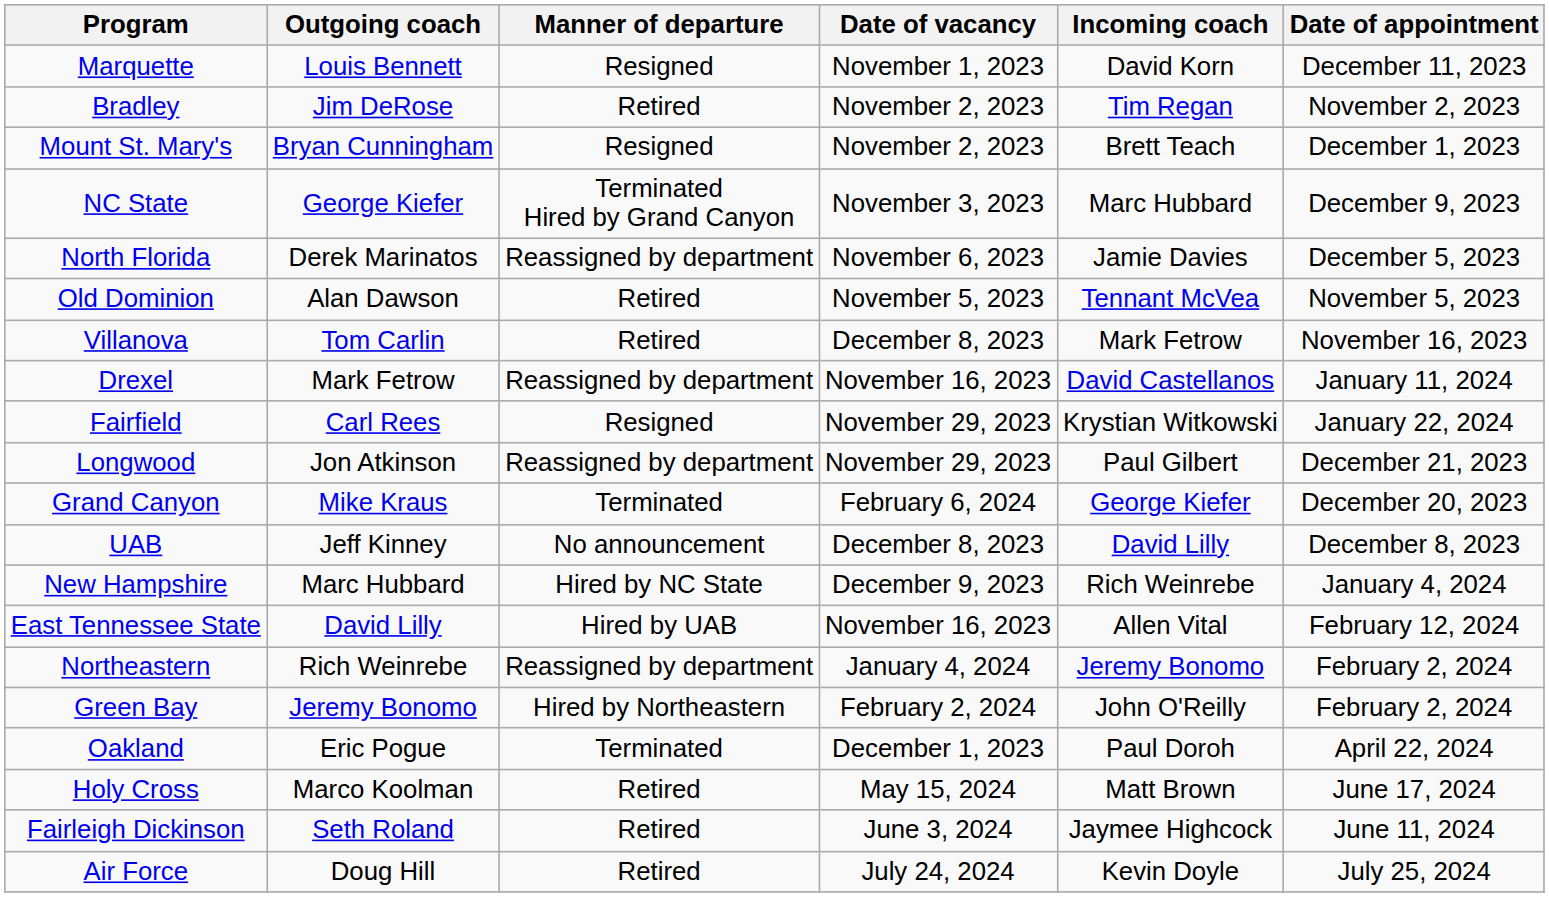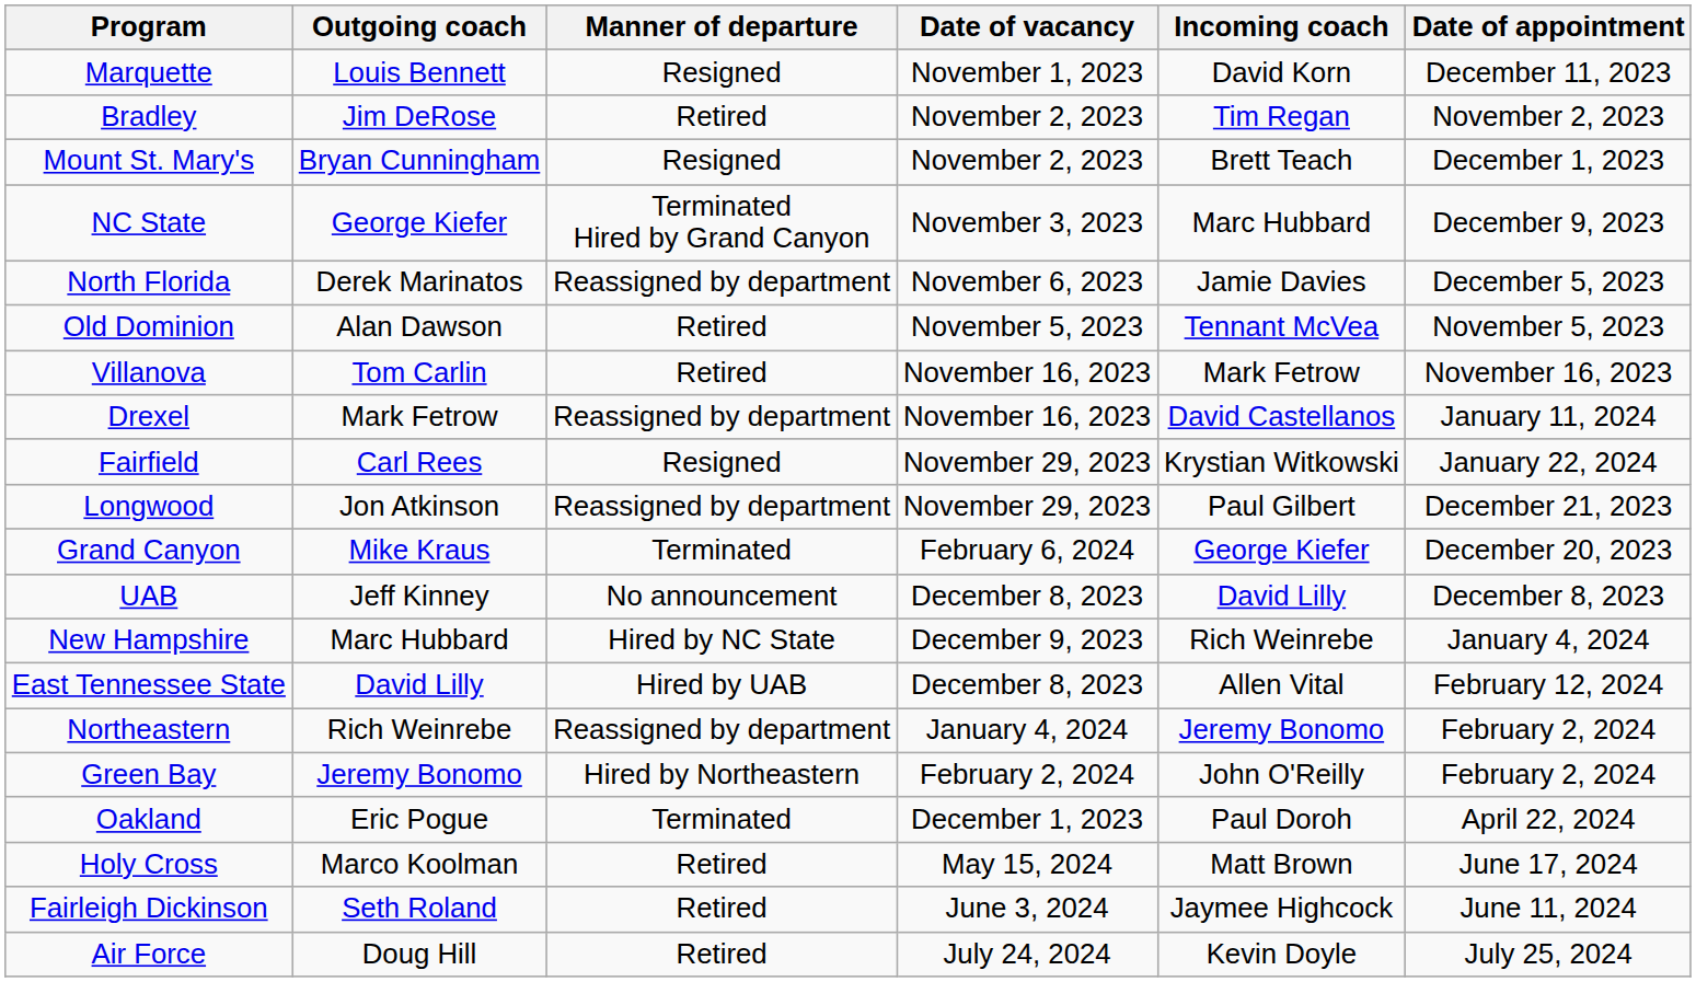 <table class="wikitable sortable" style="text-align:center;">
 <tr>
 <th>Program</th>
 <th>Outgoing coach</th>
 <th>Manner of departure</th>
 <th>Date of vacancy</th>
 <th>Incoming coach</th>
 <th>Date of appointment</th>
 </tr>
 <tr>
 <td><a href='#'>Marquette</a></td>
 <td><a href='#'>Louis Bennett</a></td>
 <td>Resigned</td>
 <td>November 1, 2023</td>
 <td>David Korn</td>
 <td>December 11, 2023</td>
 </tr>
 <tr>
 <td><a href='#'>Bradley</a></td>
 <td><a href='#'>Jim DeRose</a></td>
 <td>Retired</td>
 <td>November 2, 2023</td>
 <td><a href='#'>Tim Regan</a></td>
 <td>November 2, 2023</td>
 </tr>
 <tr>
 <td><a href='#'>Mount St. Mary's</a></td>
 <td><a href='#'>Bryan Cunningham</a></td>
 <td>Resigned</td>
 <td>November 2, 2023</td>
 <td>Brett Teach</td>
 <td>December 1, 2023</td>
 </tr>
 <tr>
 <td><a href='#'>NC State</a></td>
 <td><a href='#'>George Kiefer</a></td>
 <td>Terminated<br>Hired by Grand Canyon</td>
 <td>November 3, 2023</td>
 <td>Marc Hubbard</td>
 <td>December 9, 2023</td>
 </tr>
 <tr>
 <td><a href='#'>North Florida</a></td>
 <td>Derek Marinatos</td>
 <td>Reassigned by department</td>
 <td>November 6, 2023</td>
 <td>Jamie Davies</td>
 <td>December 5, 2023</td>
 </tr>
 <tr>
 <td><a href='#'>Old Dominion</a></td>
 <td>Alan Dawson</td>
 <td>Retired</td>
 <td>November 5, 2023</td>
 <td><a href='#'>Tennant McVea</a></td>
 <td>November 5, 2023</td>
 </tr>
 <tr>
 <td><a href='#'>Villanova</a></td>
 <td><a href='#'>Tom Carlin</a></td>
 <td>Retired</td>
-<td>December 8, 2023</td>
+<td>November 16, 2023</td>
 <td>Mark Fetrow</td>
 <td>November 16, 2023</td>
 </tr>
 <tr>
 <td><a href='#'>Drexel</a></td>
 <td>Mark Fetrow</td>
 <td>Reassigned by department</td>
 <td>November 16, 2023</td>
 <td><a href='#'>David Castellanos</a></td>
 <td>January 11, 2024</td>
 </tr>
 <tr>
 <td><a href='#'>Fairfield</a></td>
 <td><a href='#'>Carl Rees</a></td>
 <td>Resigned</td>
 <td>November 29, 2023</td>
 <td>Krystian Witkowski</td>
 <td>January 22, 2024</td>
 </tr>
 <tr>
 <td><a href='#'>Longwood</a></td>
 <td>Jon Atkinson</td>
 <td>Reassigned by department</td>
 <td>November 29, 2023</td>
 <td>Paul Gilbert</td>
 <td>December 21, 2023</td>
 </tr>
 <tr>
 <td><a href='#'>Grand Canyon</a></td>
 <td><a href='#'>Mike Kraus</a></td>
 <td>Terminated</td>
 <td>February 6, 2024</td>
 <td><a href='#'>George Kiefer</a></td>
 <td>December 20, 2023</td>
 </tr>
 <tr>
 <td><a href='#'>UAB</a></td>
 <td>Jeff Kinney</td>
 <td>No announcement</td>
 <td>December 8, 2023</td>
 <td><a href='#'>David Lilly</a></td>
 <td>December 8, 2023</td>
 </tr>
 <tr>
 <td><a href='#'>New Hampshire</a></td>
 <td>Marc Hubbard</td>
 <td>Hired by NC State</td>
 <td>December 9, 2023</td>
 <td>Rich Weinrebe</td>
 <td>January 4, 2024</td>
 </tr>
 <tr>
 <td><a href='#'>East Tennessee State</a></td>
 <td><a href='#'>David Lilly</a></td>
 <td>Hired by UAB</td>
-<td>November 16, 2023</td>
+<td>December 8, 2023</td>
 <td>Allen Vital</td>
 <td>February 12, 2024</td>
 </tr>
 <tr>
 <td><a href='#'>Northeastern</a></td>
 <td>Rich Weinrebe</td>
 <td>Reassigned by department</td>
 <td>January 4, 2024</td>
 <td><a href='#'>Jeremy Bonomo</a></td>
 <td>February 2, 2024</td>
 </tr>
 <tr>
 <td><a href='#'>Green Bay</a></td>
 <td><a href='#'>Jeremy Bonomo</a></td>
 <td>Hired by Northeastern</td>
 <td>February 2, 2024</td>
 <td>John O'Reilly</td>
 <td>February 2, 2024</td>
 </tr>
 <tr>
 <td><a href='#'>Oakland</a></td>
 <td>Eric Pogue</td>
 <td>Terminated</td>
 <td>December 1, 2023</td>
 <td>Paul Doroh</td>
 <td>April 22, 2024</td>
 </tr>
 <tr>
 <td><a href='#'>Holy Cross</a></td>
 <td>Marco Koolman</td>
 <td>Retired</td>
 <td>May 15, 2024</td>
 <td>Matt Brown</td>
 <td>June 17, 2024</td>
 </tr>
 <tr>
 <td><a href='#'>Fairleigh Dickinson</a></td>
 <td><a href='#'>Seth Roland</a></td>
 <td>Retired</td>
 <td>June 3, 2024</td>
 <td>Jaymee Highcock</td>
 <td>June 11, 2024</td>
 </tr>
 <tr>
 <td><a href='#'>Air Force</a></td>
 <td>Doug Hill</td>
 <td>Retired</td>
 <td>July 24, 2024</td>
 <td>Kevin Doyle</td>
 <td>July 25, 2024</td>
 </tr>
 </table>
